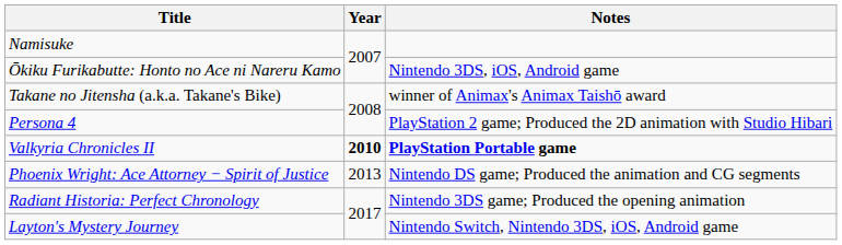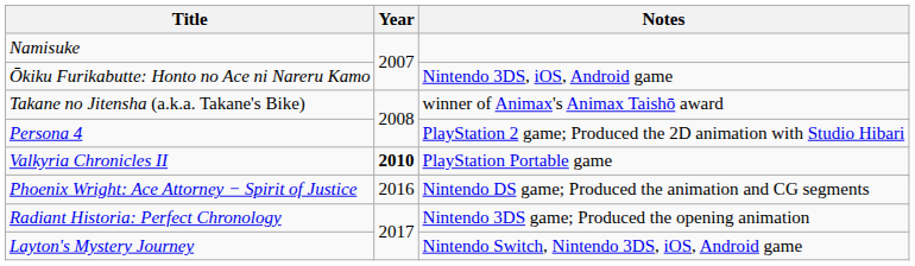 <table class="wikitable sortable">
 <tr>
 <th>Title</th>
 <th>Year</th>
 <th>Notes</th>
 </tr>
 <tr>
 <td><em>Namisuke</em></td>
 <td rowspan="2">2007</td>
 <td></td>
 </tr>
 <tr>
 <td><em>Ōkiku Furikabutte: Honto no Ace ni Nareru Kamo</em></td>
 <td><a href='#'>Nintendo 3DS</a>, <a href='#'>iOS</a>, <a href='#'>Android</a> game</td>
 </tr>
 <tr>
 <td><em>Takane no Jitensha</em> (a.k.a. Takane's Bike)</td>
 <td rowspan="2">2008</td>
 <td>winner of <a href='#'>Animax</a>'s <a href='#'>Animax Taishō</a> award</td>
 </tr>
 <tr>
 <td><em><a href='#'>Persona 4</a></em></td>
 <td><a href='#'>PlayStation 2</a> game; Produced the 2D animation with <a href='#'>Studio Hibari</a></td>
 </tr>
 <tr>
 <td><em><a href='#'>Valkyria Chronicles II</a></em></td>
 <td><strong>2010</strong></td>
-<td><strong><a href='#'>PlayStation Portable</a> game</strong></td>
+<td><a href='#'>PlayStation Portable</a> game</td>
 </tr>
 <tr>
 <td><em><a href='#'>Phoenix Wright: Ace Attorney − Spirit of Justice</a></em></td>
-<td>2013</td>
+<td>2016</td>
 <td><a href='#'>Nintendo DS</a> game; Produced the animation and CG segments</td>
 </tr>
 <tr>
 <td><em><a href='#'>Radiant Historia: Perfect Chronology</a></em></td>
 <td rowspan="2">2017</td>
 <td><a href='#'>Nintendo 3DS</a> game; Produced the opening animation</td>
 </tr>
 <tr>
 <td><em><a href='#'>Layton's Mystery Journey</a></em></td>
 <td><a href='#'>Nintendo Switch</a>, <a href='#'>Nintendo 3DS</a>, <a href='#'>iOS</a>, <a href='#'>Android</a> game</td>
 </tr>
 </table>
